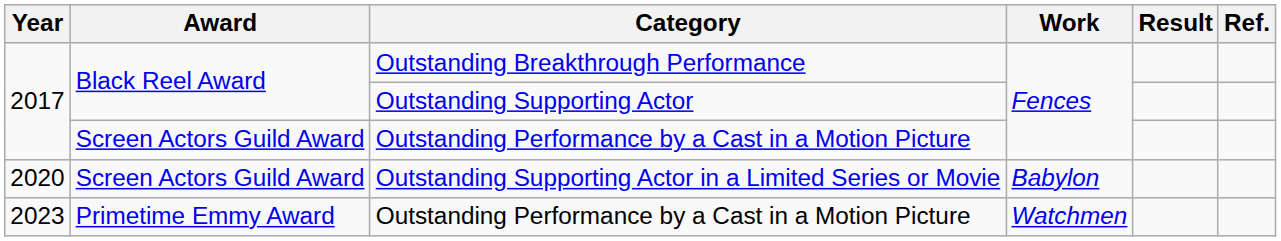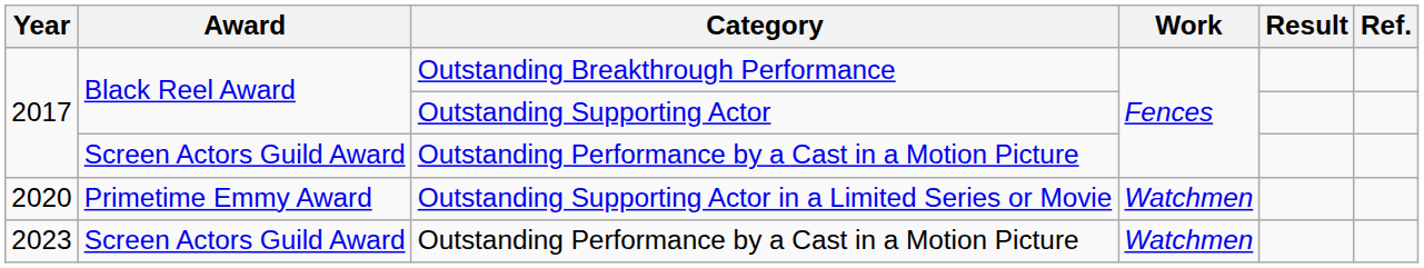 <table class="wikitable">
 <tr>
 <th>Year</th>
 <th>Award</th>
 <th>Category</th>
 <th>Work</th>
 <th>Result</th>
 <th>Ref.</th>
 </tr>
 <tr>
 <td rowspan="3">2017</td>
 <td rowspan="2"><a href='#'>Black Reel Award</a></td>
 <td><a href='#'>Outstanding Breakthrough Performance</a></td>
 <td rowspan="3"><em><a href='#'>Fences</a></em></td>
 <td></td>
 <td></td>
 </tr>
 <tr>
 <td><a href='#'>Outstanding Supporting Actor</a></td>
 <td></td>
 <td></td>
 </tr>
 <tr>
 <td><a href='#'>Screen Actors Guild Award</a></td>
 <td><a href='#'>Outstanding Performance by a Cast in a Motion Picture</a></td>
 <td></td>
 <td></td>
 </tr>
 <tr>
 <td>2020</td>
-<td><a href='#'>Screen Actors Guild Award</a></td>
+<td><a href='#'>Primetime Emmy Award</a></td>
 <td><a href='#'>Outstanding Supporting Actor in a Limited Series or Movie</a></td>
-<td><em><a href='#'>Babylon</a></em></td>
+<td><em><a href='#'>Watchmen</a></em></td>
 <td></td>
 <td></td>
 </tr>
 <tr>
 <td>2023</td>
-<td><a href='#'>Primetime Emmy Award</a></td>
+<td><a href='#'>Screen Actors Guild Award</a></td>
 <td>Outstanding Performance by a Cast in a Motion Picture</td>
 <td><em><a href='#'>Watchmen</a></em></td>
 <td></td>
 <td></td>
 </tr>
 </table>
